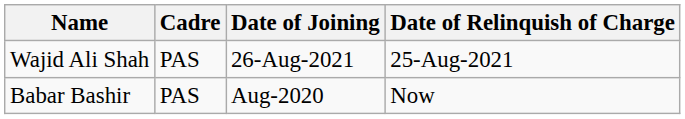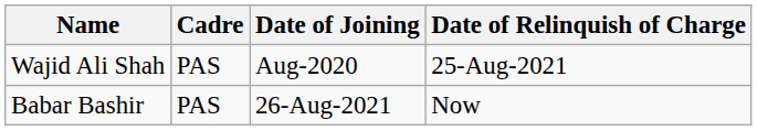 <table class="wikitable">
 <tr>
 <th>Name</th>
 <th>Cadre</th>
 <th>Date of Joining</th>
 <th>Date of Relinquish of Charge</th>
 </tr>
 <tr>
 <td>Wajid Ali Shah</td>
 <td>PAS</td>
-<td>26-Aug-2021</td>
+<td>Aug-2020</td>
 <td>25-Aug-2021</td>
 </tr>
 <tr>
 <td>Babar Bashir</td>
 <td>PAS</td>
-<td>Aug-2020</td>
+<td>26-Aug-2021</td>
 <td>Now</td>
 </tr>
 </table>
